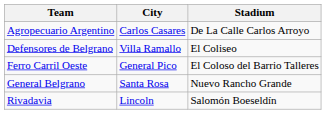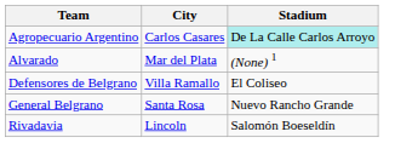 <table class="wikitable sortable">
 <tr>
 <th>Team</th>
 <th>City</th>
 <th>Stadium</th>
 </tr>
 <tr>
 <td> <a href='#'>Agropecuario Argentino</a></td>
 <td><a href='#'>Carlos Casares</a></td>
-<td>De La Calle Carlos Arroyo</td>
+<td style="background: paleturquoise;">De La Calle Carlos Arroyo</td>
+</tr>
+<tr>
+<td> <a href='#'>Alvarado</a></td>
+<td><a href='#'>Mar del Plata</a></td>
+<td><em>(None)</em> <sup>1</sup></td>
 </tr>
 <tr>
 <td> <a href='#'>Defensores de Belgrano</a></td>
 <td><a href='#'>Villa Ramallo</a></td>
 <td>El Coliseo</td>
-</tr>
-<tr>
-<td> <a href='#'>Ferro Carril Oeste</a></td>
-<td><a href='#'>General Pico</a></td>
-<td>El Coloso del Barrio Talleres</td>
 </tr>
 <tr>
 <td> <a href='#'>General Belgrano</a></td>
 <td><a href='#'>Santa Rosa</a></td>
 <td>Nuevo Rancho Grande</td>
 </tr>
 <tr>
 <td> <a href='#'>Rivadavia</a></td>
 <td><a href='#'>Lincoln</a></td>
 <td>Salomón Boeseldín</td>
 </tr>
 </table>
